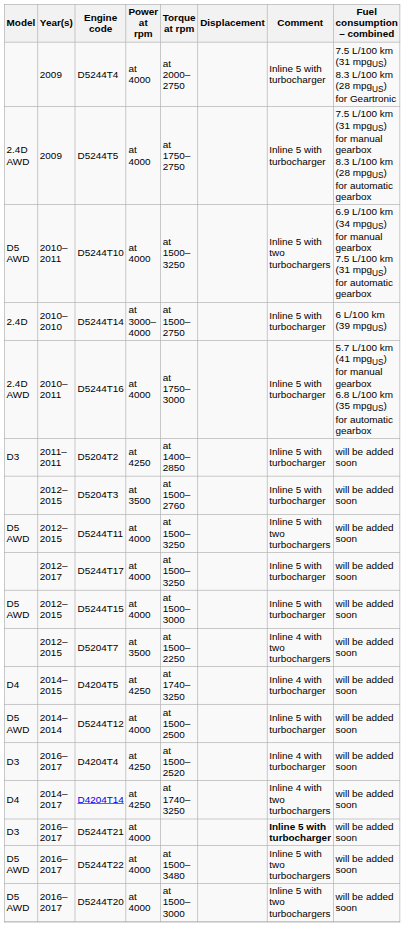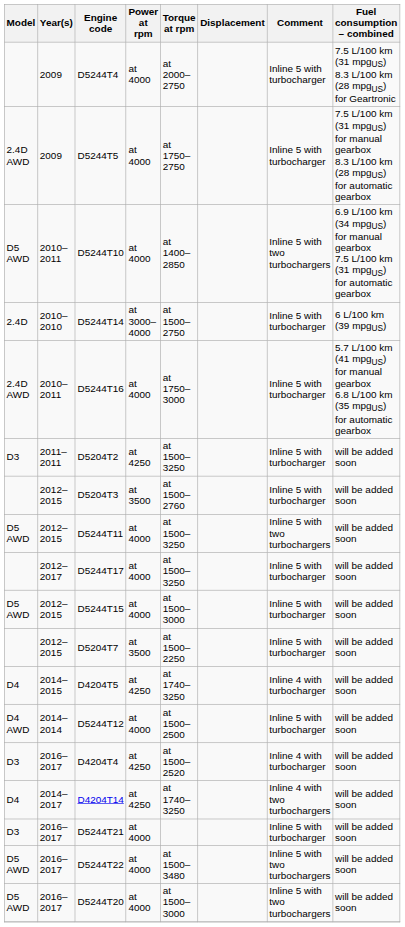 <table class="wikitable collapsible sortable">
 <tr>
 <th>Model</th>
 <th>Year(s)</th>
 <th>Engine code</th>
 <th>Power at rpm</th>
 <th>Torque at rpm</th>
 <th>Displacement</th>
 <th>Comment</th>
 <th>Fuel consumption – combined</th>
 </tr>
 <tr>
 <td></td>
 <td>2009</td>
 <td>D5244T4</td>
 <td> at 4000</td>
 <td> at 2000–2750</td>
 <td></td>
 <td>Inline 5 with turbocharger</td>
 <td>7.5 L/100 km (31 mpg<sub>US</sub>)<br>8.3 L/100 km (28 mpg<sub>US</sub>) for Geartronic</td>
 </tr>
 <tr>
 <td>2.4D AWD</td>
 <td>2009</td>
 <td>D5244T5</td>
 <td> at 4000</td>
 <td> at 1750–2750</td>
 <td></td>
 <td>Inline 5 with turbocharger</td>
 <td>7.5 L/100 km (31 mpg<sub>US</sub>) for manual gearbox<br>8.3 L/100 km (28 mpg<sub>US</sub>) for automatic gearbox</td>
 </tr>
 <tr>
 <td>D5 AWD</td>
 <td>2010–2011</td>
 <td>D5244T10</td>
 <td> at 4000</td>
-<td> at 1500–3250</td>
+<td> at 1400–2850</td>
 <td></td>
 <td>Inline 5 with two turbochargers</td>
 <td>6.9 L/100 km (34 mpg<sub>US</sub>) for manual gearbox<br>7.5 L/100 km (31 mpg<sub>US</sub>) for automatic gearbox</td>
 </tr>
 <tr>
 <td>2.4D</td>
 <td>2010–2010</td>
 <td>D5244T14</td>
 <td> at 3000–4000</td>
 <td> at 1500–2750</td>
 <td></td>
 <td>Inline 5 with turbocharger</td>
 <td>6 L/100 km (39 mpg<sub>US</sub>)</td>
 </tr>
 <tr>
 <td>2.4D AWD</td>
 <td>2010–2011</td>
 <td>D5244T16</td>
 <td> at 4000</td>
 <td> at 1750–3000</td>
 <td></td>
 <td>Inline 5 with turbocharger</td>
 <td>5.7 L/100 km (41 mpg<sub>US</sub>) for manual gearbox<br>6.8 L/100 km (35 mpg<sub>US</sub>) for automatic gearbox</td>
 </tr>
 <tr>
 <td>D3</td>
 <td>2011–2011</td>
 <td>D5204T2</td>
 <td> at 4250</td>
-<td> at 1400–2850</td>
+<td> at 1500–3250</td>
 <td></td>
 <td>Inline 5 with turbocharger</td>
 <td>will be added soon</td>
 </tr>
 <tr>
 <td></td>
 <td>2012–2015</td>
 <td>D5204T3</td>
 <td> at 3500</td>
 <td> at 1500–2760</td>
 <td></td>
 <td>Inline 5 with turbocharger</td>
 <td>will be added soon</td>
 </tr>
 <tr>
 <td>D5 AWD</td>
 <td>2012–2015</td>
 <td>D5244T11</td>
 <td> at 4000</td>
 <td> at 1500–3250</td>
 <td></td>
 <td>Inline 5 with two turbochargers</td>
 <td>will be added soon</td>
 </tr>
 <tr>
 <td></td>
 <td>2012–2017</td>
 <td>D5244T17</td>
 <td> at 4000</td>
 <td> at 1500–3250</td>
 <td></td>
 <td>Inline 5 with turbocharger</td>
 <td>will be added soon</td>
 </tr>
 <tr>
 <td>D5 AWD</td>
 <td>2012–2015</td>
 <td>D5244T15</td>
 <td> at 4000</td>
 <td> at 1500–3000</td>
 <td></td>
 <td>Inline 5 with turbocharger</td>
 <td>will be added soon</td>
 </tr>
 <tr>
 <td></td>
 <td>2012–2015</td>
 <td>D5204T7</td>
 <td> at 3500</td>
 <td> at 1500–2250</td>
 <td></td>
-<td>Inline 4 with two turbochargers</td>
+<td>Inline 5 with turbocharger</td>
 <td>will be added soon</td>
 </tr>
 <tr>
 <td>D4</td>
 <td>2014–2015</td>
 <td>D4204T5</td>
 <td> at 4250</td>
 <td> at 1740–3250</td>
 <td></td>
 <td>Inline 4 with turbocharger</td>
 <td>will be added soon</td>
 </tr>
 <tr>
-<td>D5 AWD</td>
+<td>D4 AWD</td>
 <td>2014–2014</td>
 <td>D5244T12</td>
 <td> at 4000</td>
 <td> at 1500–2500</td>
 <td></td>
 <td>Inline 5 with turbocharger</td>
 <td>will be added soon</td>
 </tr>
 <tr>
 <td>D3</td>
 <td>2016–2017</td>
 <td>D4204T4</td>
 <td> at 4250</td>
 <td> at 1500–2520</td>
 <td></td>
 <td>Inline 4 with turbocharger</td>
 <td>will be added soon</td>
 </tr>
 <tr>
 <td>D4</td>
 <td>2014–2017</td>
 <td><a href='#'>D4204T14</a></td>
 <td> at 4250</td>
 <td> at 1740–3250</td>
 <td></td>
 <td>Inline 4 with two turbochargers</td>
 <td>will be added soon</td>
 </tr>
 <tr>
 <td>D3</td>
 <td>2016–2017</td>
 <td>D5244T21</td>
 <td> at 4000</td>
 <td></td>
 <td></td>
-<td><strong>Inline 5 with turbocharger</strong></td>
+<td>Inline 5 with turbocharger</td>
 <td>will be added soon</td>
 </tr>
 <tr>
 <td>D5 AWD</td>
 <td>2016–2017</td>
 <td>D5244T22</td>
 <td> at 4000</td>
 <td> at 1500–3480</td>
 <td></td>
 <td>Inline 5 with two turbochargers</td>
 <td>will be added soon</td>
 </tr>
 <tr>
 <td>D5 AWD</td>
 <td>2016–2017</td>
 <td>D5244T20</td>
 <td> at 4000</td>
 <td> at 1500–3000</td>
 <td></td>
 <td>Inline 5 with two turbochargers</td>
 <td>will be added soon</td>
 </tr>
 <tr>
 </tr>
 </table>
